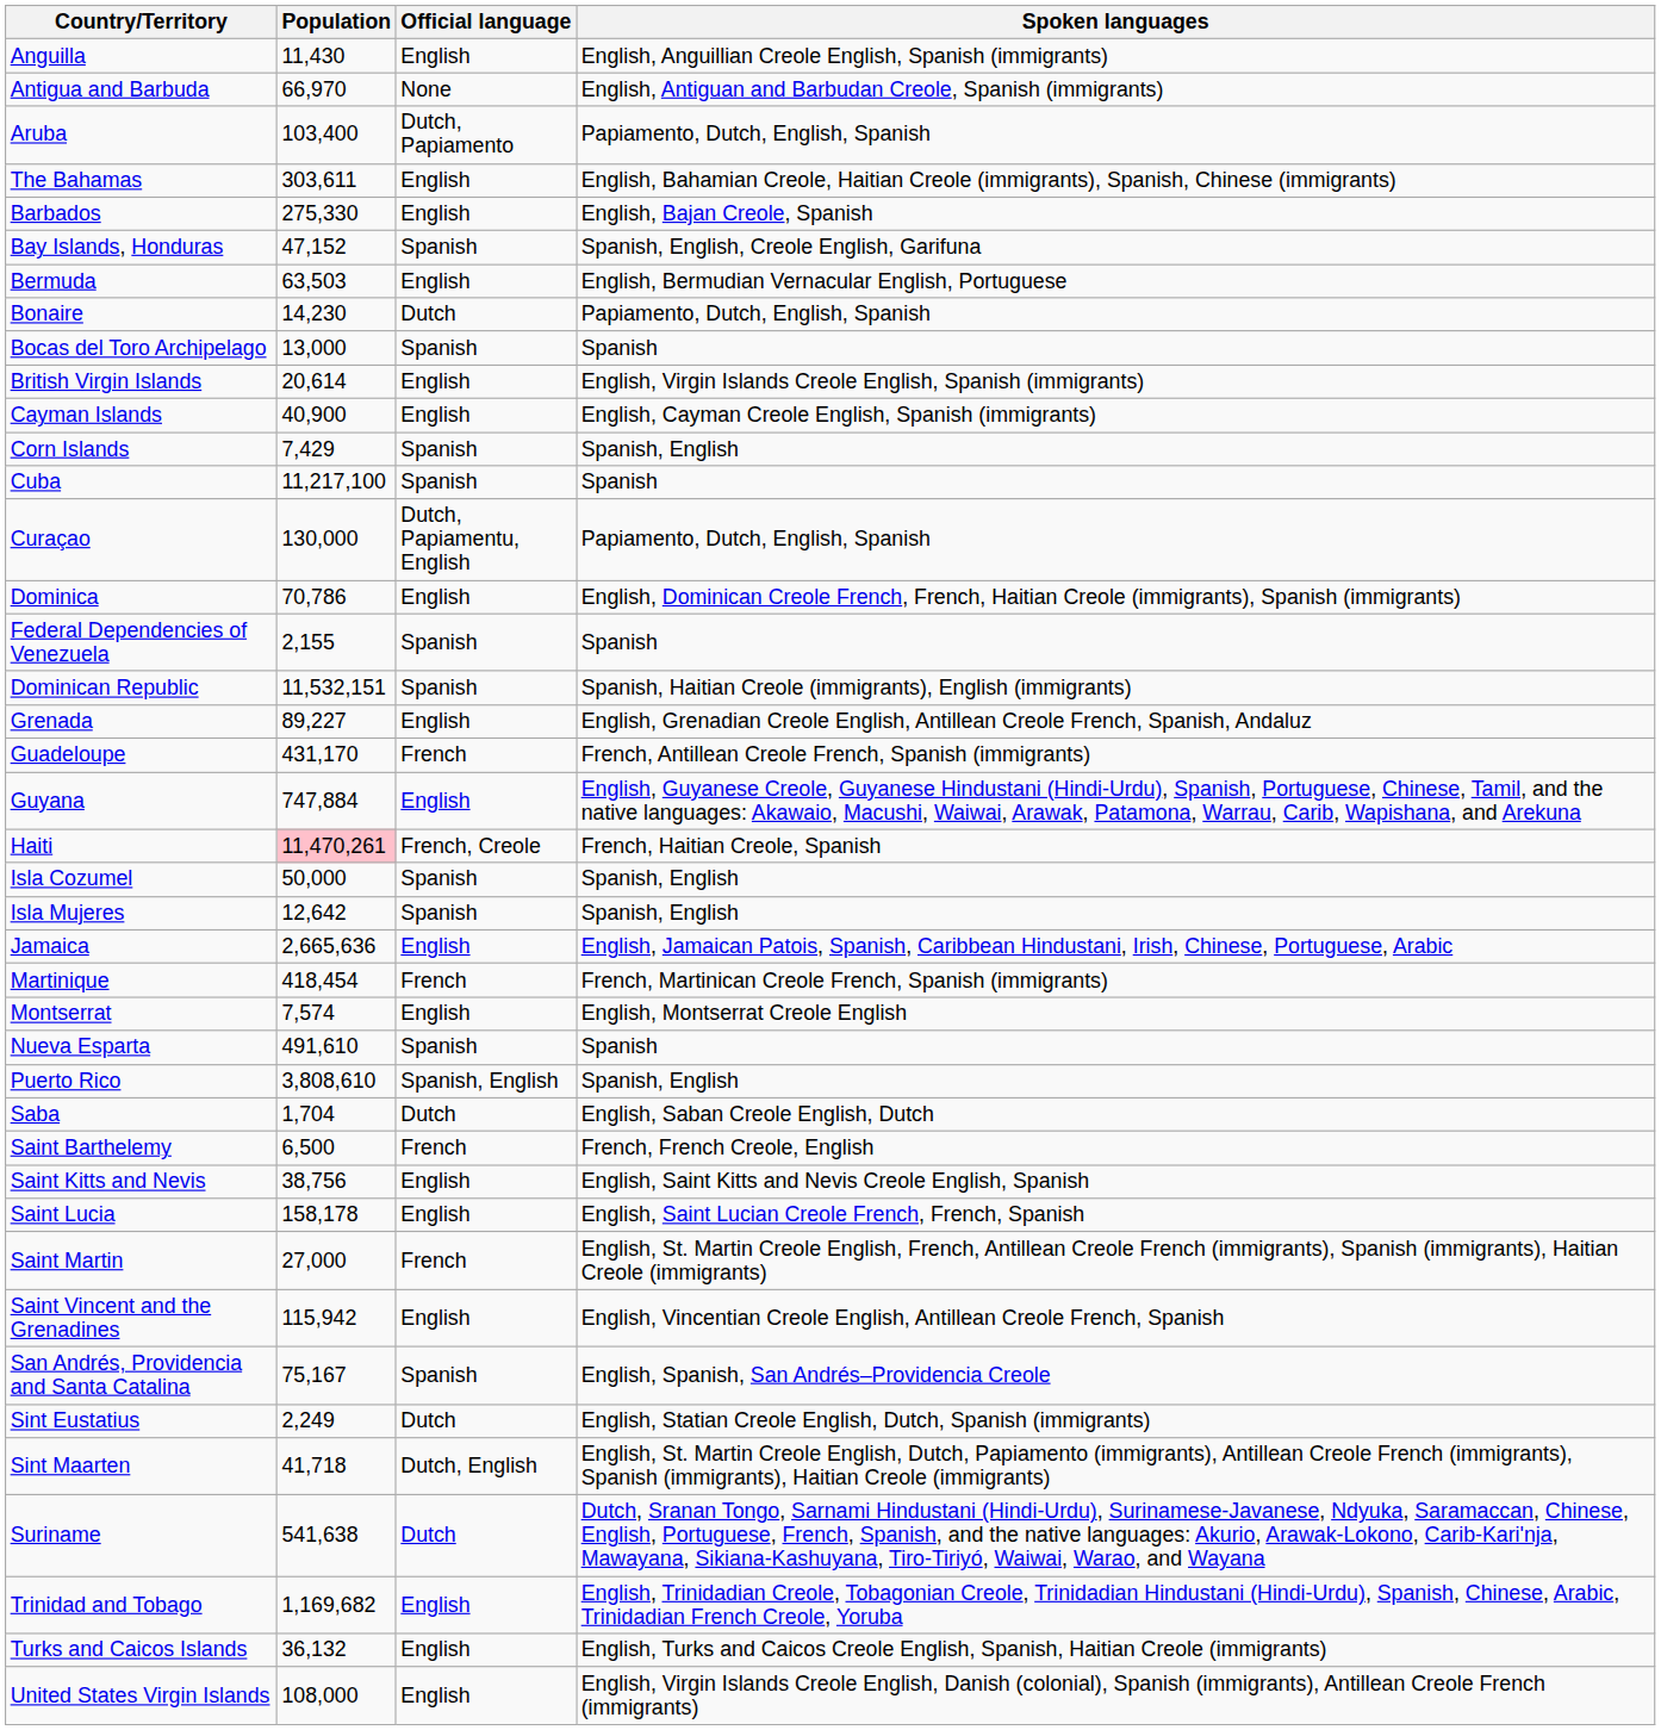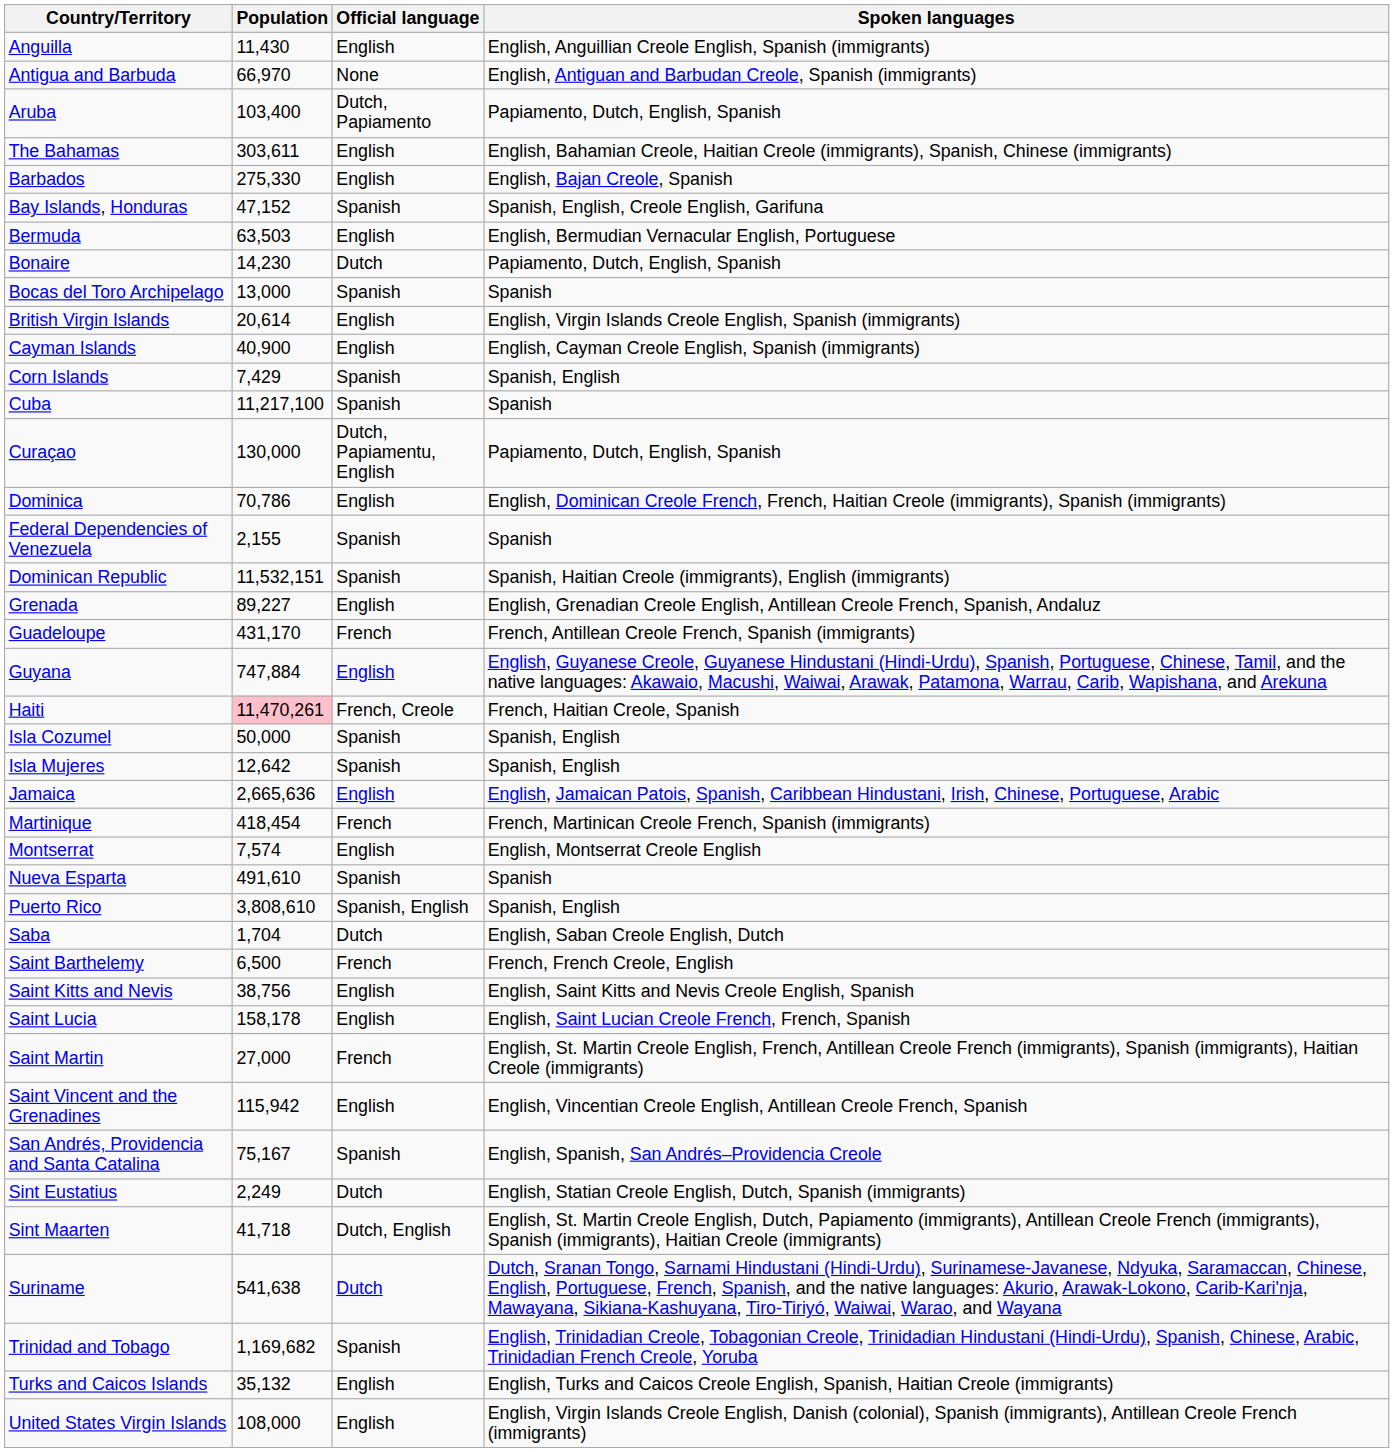 <table class="wikitable sortable">
 <tr>
 <th>Country/Territory</th>
 <th>Population</th>
 <th>Official language</th>
 <th>Spoken languages</th>
 </tr>
 <tr>
 <td><a href='#'>Anguilla</a></td>
 <td>11,430</td>
 <td>English</td>
 <td>English, Anguillian Creole English, Spanish (immigrants)</td>
 </tr>
 <tr>
 <td><a href='#'>Antigua and Barbuda</a></td>
 <td>66,970</td>
 <td>None</td>
 <td>English, <a href='#'>Antiguan and Barbudan Creole</a>, Spanish (immigrants)</td>
 </tr>
 <tr>
 <td><a href='#'>Aruba</a></td>
 <td>103,400</td>
 <td>Dutch, Papiamento</td>
 <td>Papiamento, Dutch, English, Spanish</td>
 </tr>
 <tr>
 <td><a href='#'>The Bahamas</a></td>
 <td>303,611</td>
 <td>English</td>
 <td>English, Bahamian Creole, Haitian Creole (immigrants), Spanish, Chinese (immigrants)</td>
 </tr>
 <tr>
 <td><a href='#'>Barbados</a></td>
 <td>275,330</td>
 <td>English</td>
 <td English, Bajan Creole English>English, <a href='#'>Bajan Creole</a>, Spanish</td>
 </tr>
 <tr>
 <td><a href='#'>Bay Islands</a>, <a href='#'>Honduras</a></td>
 <td>47,152</td>
 <td>Spanish</td>
 <td>Spanish, English, Creole English, Garifuna</td>
 </tr>
 <tr>
 <td><a href='#'>Bermuda</a></td>
 <td>63,503</td>
 <td>English</td>
 <td>English, Bermudian Vernacular English, Portuguese</td>
 </tr>
 <tr>
 <td><a href='#'>Bonaire</a></td>
 <td>14,230</td>
 <td>Dutch</td>
 <td>Papiamento, Dutch, English, Spanish</td>
 </tr>
 <tr>
 <td><a href='#'>Bocas del Toro Archipelago</a></td>
 <td>13,000</td>
 <td>Spanish</td>
 <td>Spanish</td>
 </tr>
 <tr>
 <td><a href='#'>British Virgin Islands</a></td>
 <td>20,614</td>
 <td>English</td>
 <td>English, Virgin Islands Creole English, Spanish (immigrants)</td>
 </tr>
 <tr>
 <td><a href='#'>Cayman Islands</a></td>
 <td>40,900</td>
 <td>English</td>
 <td>English, Cayman Creole English, Spanish (immigrants)</td>
 </tr>
 <tr>
 <td><a href='#'>Corn Islands</a></td>
 <td>7,429</td>
 <td>Spanish</td>
 <td>Spanish, English</td>
 </tr>
 <tr>
 <td><a href='#'>Cuba</a></td>
 <td>11,217,100</td>
 <td>Spanish</td>
 <td>Spanish</td>
 </tr>
 <tr>
 <td><a href='#'>Curaçao</a></td>
 <td>130,000</td>
 <td>Dutch, Papiamentu, English</td>
 <td>Papiamento, Dutch, English, Spanish</td>
 </tr>
 <tr>
 <td><a href='#'>Dominica</a></td>
 <td>70,786</td>
 <td>English</td>
 <td>English, <a href='#'>Dominican Creole French</a>, French, Haitian Creole (immigrants), Spanish (immigrants)</td>
 </tr>
 <tr>
 <td><a href='#'>Federal Dependencies of Venezuela</a></td>
 <td>2,155</td>
 <td>Spanish</td>
 <td>Spanish</td>
 </tr>
 <tr>
 <td><a href='#'>Dominican Republic</a></td>
 <td>11,532,151</td>
 <td>Spanish</td>
 <td>Spanish, Haitian Creole (immigrants), English (immigrants)</td>
 </tr>
 <tr>
 <td><a href='#'>Grenada</a></td>
 <td>89,227</td>
 <td>English</td>
 <td>English, Grenadian Creole English, Antillean Creole French, Spanish, Andaluz</td>
 </tr>
 <tr>
 <td><a href='#'>Guadeloupe</a></td>
 <td>431,170</td>
 <td>French</td>
 <td>French, Antillean Creole French, Spanish (immigrants)</td>
 </tr>
 <tr>
 <td><a href='#'>Guyana</a></td>
 <td>747,884</td>
 <td><a href='#'>English</a></td>
 <td><a href='#'>English</a>, <a href='#'>Guyanese Creole</a>, <a href='#'>Guyanese Hindustani (Hindi-Urdu)</a>, <a href='#'>Spanish</a>, <a href='#'>Portuguese</a>, <a href='#'>Chinese</a>, <a href='#'>Tamil</a>, and the native languages: <a href='#'>Akawaio</a>, <a href='#'>Macushi</a>, <a href='#'>Waiwai</a>, <a href='#'>Arawak</a>, <a href='#'>Patamona</a>, <a href='#'>Warrau</a>, <a href='#'>Carib</a>, <a href='#'>Wapishana</a>, and <a href='#'>Arekuna</a></td>
 </tr>
 <tr>
 <td><a href='#'>Haiti</a></td>
 <td style="background: pink;">11,470,261</td>
 <td>French, Creole</td>
 <td>French, Haitian Creole, Spanish</td>
 </tr>
 <tr>
 <td><a href='#'>Isla Cozumel</a></td>
 <td>50,000</td>
 <td>Spanish</td>
 <td>Spanish, English</td>
 </tr>
 <tr>
 <td><a href='#'>Isla Mujeres</a></td>
 <td>12,642</td>
 <td>Spanish</td>
 <td>Spanish, English</td>
 </tr>
 <tr>
 <td><a href='#'>Jamaica</a></td>
 <td>2,665,636</td>
 <td><a href='#'>English</a></td>
 <td><a href='#'>English</a>, <a href='#'>Jamaican Patois</a>, <a href='#'>Spanish</a>, <a href='#'>Caribbean Hindustani</a>, <a href='#'>Irish</a>, <a href='#'>Chinese</a>, <a href='#'>Portuguese</a>, <a href='#'>Arabic</a></td>
 </tr>
 <tr>
 <td><a href='#'>Martinique</a></td>
 <td>418,454</td>
 <td>French</td>
 <td>French, Martinican Creole French, Spanish (immigrants)</td>
 </tr>
 <tr>
 <td><a href='#'>Montserrat</a></td>
 <td>7,574</td>
 <td>English</td>
 <td>English, Montserrat Creole English</td>
 </tr>
 <tr>
 <td><a href='#'>Nueva Esparta</a></td>
 <td>491,610</td>
 <td>Spanish</td>
 <td>Spanish</td>
 </tr>
 <tr>
 <td><a href='#'>Puerto Rico</a></td>
 <td>3,808,610</td>
 <td>Spanish, English</td>
 <td>Spanish, English</td>
 </tr>
 <tr>
 <td><a href='#'>Saba</a></td>
 <td>1,704</td>
 <td>Dutch</td>
 <td>English, Saban Creole English, Dutch</td>
 </tr>
 <tr>
 <td><a href='#'>Saint Barthelemy</a></td>
 <td>6,500</td>
 <td>French</td>
 <td>French, French Creole, English</td>
 </tr>
 <tr>
 <td><a href='#'>Saint Kitts and Nevis</a></td>
 <td>38,756</td>
 <td>English</td>
 <td>English, Saint Kitts and Nevis Creole English, Spanish</td>
 </tr>
 <tr>
 <td><a href='#'>Saint Lucia</a></td>
 <td>158,178</td>
 <td>English</td>
 <td>English, <a href='#'>Saint Lucian Creole French</a>, French, Spanish</td>
 </tr>
 <tr>
 <td><a href='#'>Saint Martin</a></td>
 <td>27,000</td>
 <td>French</td>
 <td>English, St. Martin Creole English, French, Antillean Creole French (immigrants), Spanish (immigrants), Haitian Creole (immigrants)</td>
 </tr>
 <tr>
 <td><a href='#'>Saint Vincent and the Grenadines</a></td>
 <td>115,942</td>
 <td>English</td>
 <td>English, Vincentian Creole English, Antillean Creole French, Spanish</td>
 </tr>
 <tr>
 <td><a href='#'>San Andrés, Providencia and Santa Catalina</a></td>
 <td>75,167</td>
 <td>Spanish</td>
 <td>English, Spanish, <a href='#'>San Andrés–Providencia Creole</a></td>
 </tr>
 <tr>
 <td><a href='#'>Sint Eustatius</a></td>
 <td>2,249</td>
 <td>Dutch</td>
 <td>English, Statian Creole English, Dutch, Spanish (immigrants)</td>
 </tr>
 <tr>
 <td><a href='#'>Sint Maarten</a></td>
 <td>41,718</td>
 <td>Dutch, English</td>
 <td>English, St. Martin Creole English, Dutch, Papiamento (immigrants), Antillean Creole French (immigrants), Spanish (immigrants), Haitian Creole (immigrants)</td>
 </tr>
 <tr>
 <td><a href='#'>Suriname</a></td>
 <td>541,638</td>
 <td><a href='#'>Dutch</a></td>
 <td><a href='#'>Dutch</a>, <a href='#'>Sranan Tongo</a>, <a href='#'>Sarnami Hindustani (Hindi-Urdu)</a>, <a href='#'>Surinamese-Javanese</a>, <a href='#'>Ndyuka</a>, <a href='#'>Saramaccan</a>, <a href='#'>Chinese</a>, <a href='#'>English</a>, <a href='#'>Portuguese</a>, <a href='#'>French</a>, <a href='#'>Spanish</a>, and the native languages: <a href='#'>Akurio</a>, <a href='#'>Arawak-Lokono</a>, <a href='#'>Carib-Kari'nja</a>, <a href='#'>Mawayana</a>, <a href='#'>Sikiana-Kashuyana</a>, <a href='#'>Tiro-Tiriyó</a>, <a href='#'>Waiwai</a>, <a href='#'>Warao</a>, and <a href='#'>Wayana</a></td>
 </tr>
 <tr>
 <td><a href='#'>Trinidad and Tobago</a></td>
 <td>1,169,682</td>
-<td><a href='#'>English</a></td>
+<td>Spanish</td>
 <td><a href='#'>English</a>, <a href='#'>Trinidadian Creole</a>, <a href='#'>Tobagonian Creole</a>, <a href='#'>Trinidadian Hindustani (Hindi-Urdu)</a>, <a href='#'>Spanish</a>, <a href='#'>Chinese</a>, <a href='#'>Arabic</a>, <a href='#'>Trinidadian French Creole</a>, <a href='#'>Yoruba</a></td>
 </tr>
 <tr>
 <td><a href='#'>Turks and Caicos Islands</a></td>
-<td>36,132</td>
+<td>35,132</td>
 <td>English</td>
 <td>English, Turks and Caicos Creole English, Spanish, Haitian Creole (immigrants)</td>
 </tr>
 <tr>
 <td><a href='#'>United States Virgin Islands</a></td>
 <td>108,000</td>
 <td>English</td>
 <td>English, Virgin Islands Creole English, Danish (colonial), Spanish (immigrants), Antillean Creole French (immigrants)</td>
 </tr>
 </table>
